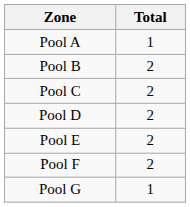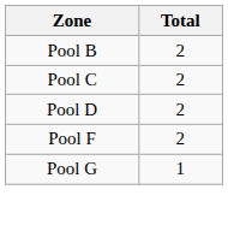 <table class="wikitable" style="text-align:center; font-size:90%">
 <tr>
 <th width=100>Zone</th>
 <th width=60>Total</th>
-</tr>
-<tr>
-<td>Pool A</td>
-<td>1</td>
 </tr>
 <tr>
 <td>Pool B</td>
 <td>2</td>
 </tr>
 <tr>
 <td>Pool C</td>
 <td>2</td>
 </tr>
 <tr>
 <td>Pool D</td>
 <td>2</td>
 </tr>
 <tr>
-<td>Pool E</td>
-<td>2</td>
-</tr>
-<tr>
 <td>Pool F</td>
 <td>2</td>
 </tr>
 <tr>
 <td>Pool G</td>
 <td>1</td>
 </tr>
 </table>
